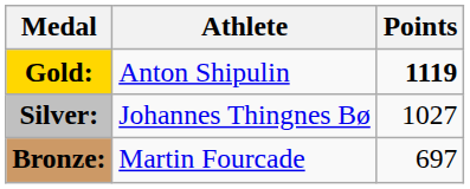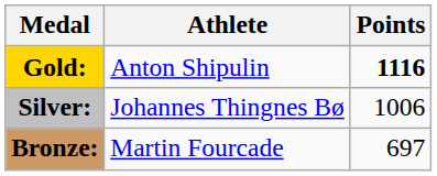 <table class="wikitable">
 <tr>
 <th>Medal</th>
 <th>Athlete</th>
 <th>Points</th>
 </tr>
 <tr>
 <td style="text-align:center;background-color:gold;"><strong>Gold:</strong></td>
 <td> <a href='#'>Anton Shipulin</a></td>
-<td align="right"><strong>1119</strong></td>
+<td align="right"><strong>1116</strong></td>
 </tr>
 <tr>
 <td style="text-align:center;background-color:silver;"><strong>Silver:</strong></td>
 <td> <a href='#'>Johannes Thingnes Bø</a></td>
-<td align="right">1027</td>
+<td align="right">1006</td>
 </tr>
 <tr>
 <td style="text-align:center;background-color:#CC9966;"><strong>Bronze:</strong></td>
 <td> <a href='#'>Martin Fourcade</a></td>
 <td align="right">697</td>
 </tr>
 </table>
